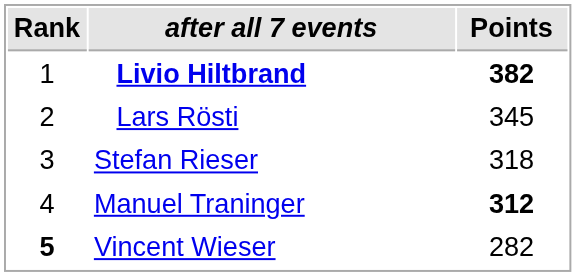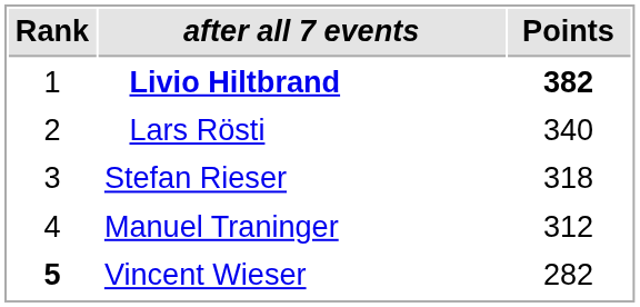 <table cellspacing="1" cellpadding="3" style="border:1px solid #aaa; font-size:86%;">
 <tr style="background:#e4e4e4;">
 <th style="border-bottom:1px solid #AAAAAA; width: 10px;">Rank</th>
 <th style="border-bottom:1px solid #AAAAAA; width: 180px;"><em>after all 7 events</em></th>
 <th style="border-bottom:1px solid #AAAAAA; width: 50px;">Points</th>
 </tr>
 <tr>
 <td align=center>1</td>
 <td>   <strong><a href='#'>Livio Hiltbrand</a></strong></td>
 <td align=center><strong>382</strong></td>
 </tr>
 <tr>
 <td align=center>2</td>
 <td>   <a href='#'>Lars Rösti</a></td>
-<td align=center>345</td>
+<td align=center>340</td>
 </tr>
 <tr>
 <td align=center>3</td>
 <td> <a href='#'>Stefan Rieser</a></td>
 <td align=center>318</td>
 </tr>
 <tr>
 <td align=center>4</td>
 <td> <a href='#'>Manuel Traninger</a></td>
-<td align=center><strong>312</strong></td>
+<td align=center>312</td>
 </tr>
 <tr>
 <td align=center><strong>5</strong></td>
 <td> <a href='#'>Vincent Wieser</a></td>
 <td align=center>282</td>
 </tr>
 </table>
